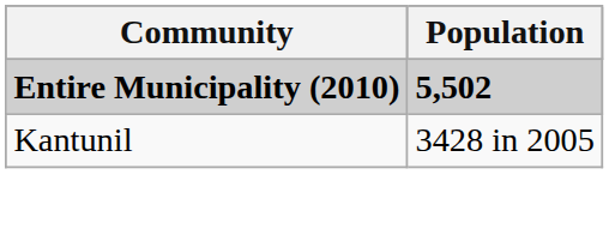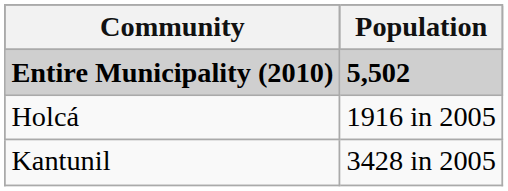 <table class="wikitable">
 <tr style="background:#111111; color:#111111;">
 <th><strong>Community</strong></th>
 <th><strong>Population</strong></th>
 </tr>
 <tr style="background:#CFCFCF;">
 <td><strong>Entire Municipality (2010)</strong></td>
 <td><strong>5,502</strong></td>
 </tr>
 <tr>
+<td>Holcá</td>
+<td>1916 in 2005</td>
+</tr>
+<tr>
 <td>Kantunil</td>
 <td>3428 in 2005</td>
 </tr>
 </table>
